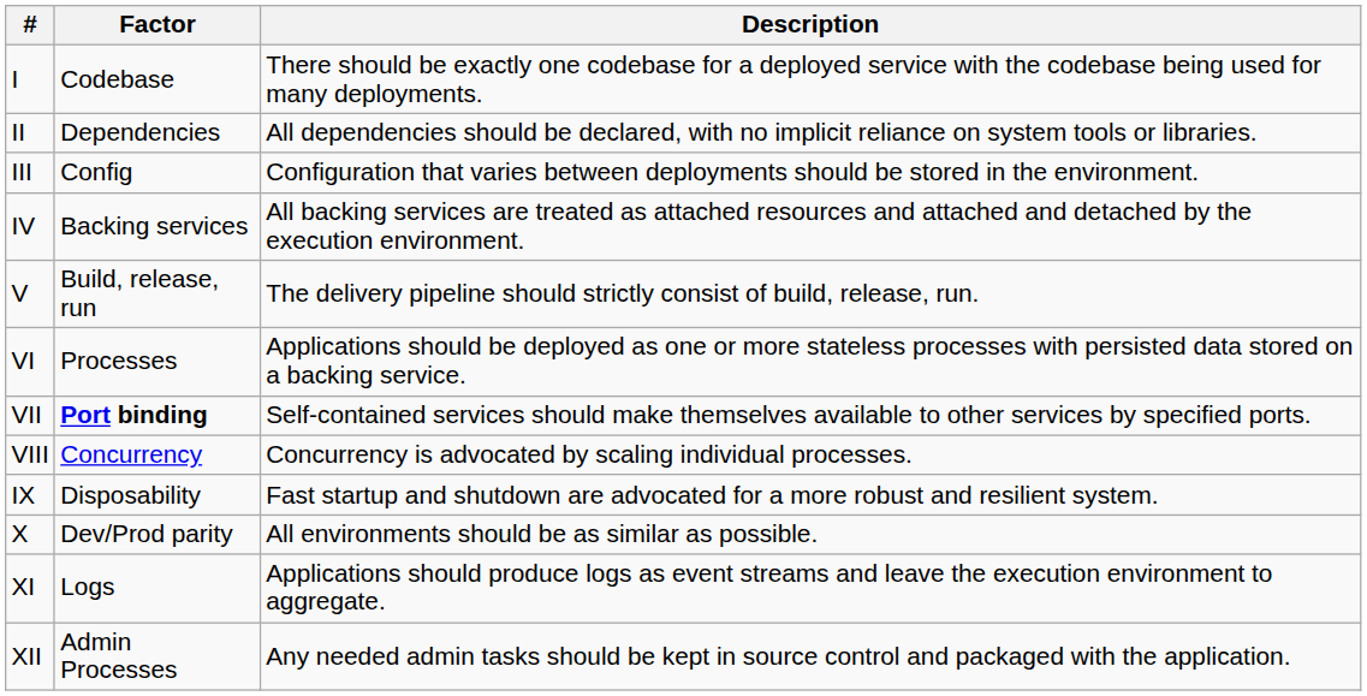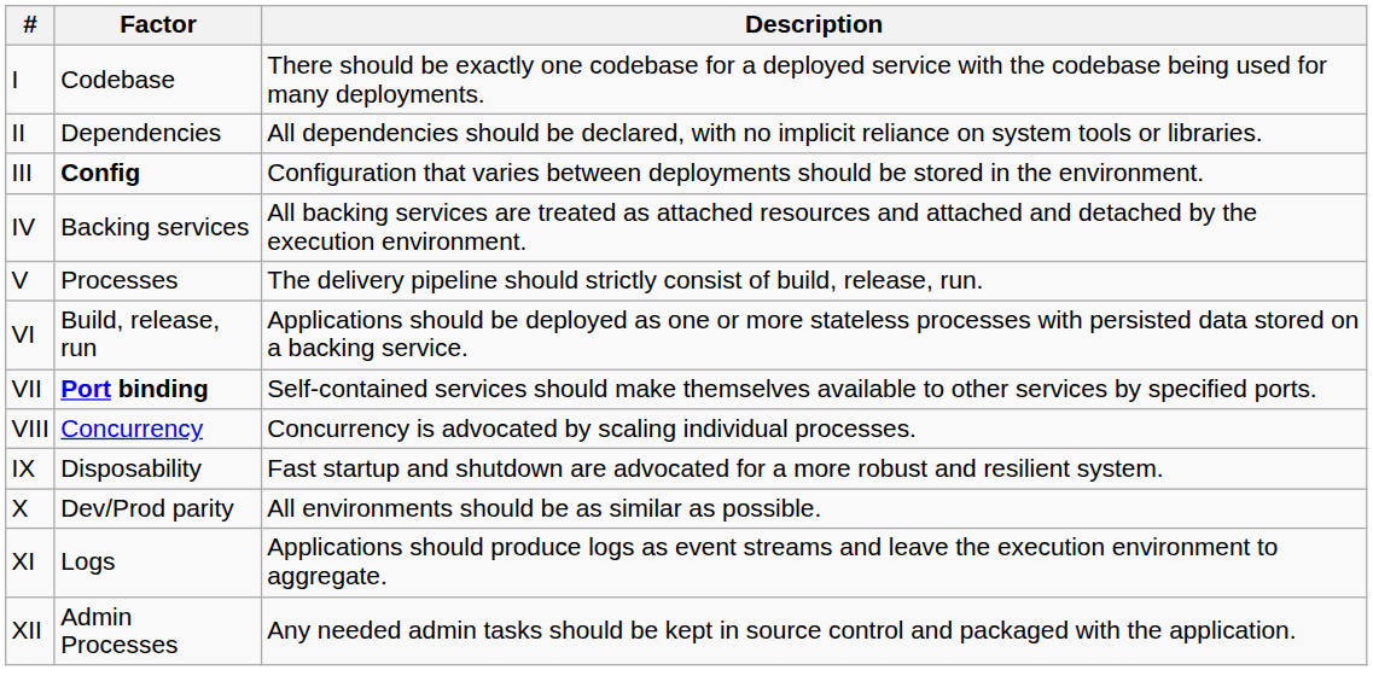 <table class="wikitable" style=text-align:left>
 <tr>
 <th>#</th>
 <th>Factor</th>
 <th>Description</th>
 </tr>
 <tr>
 <td>I</td>
 <td>Codebase</td>
 <td>There should be exactly one codebase for a deployed service with the codebase being used for many deployments.</td>
 </tr>
 <tr>
 <td>II</td>
 <td>Dependencies</td>
 <td>All dependencies should be declared, with no implicit reliance on system tools or libraries.</td>
 </tr>
 <tr>
 <td>III</td>
-<td>Config</td>
+<td><strong>Config</strong></td>
 <td>Configuration that varies between deployments should be stored in the environment.</td>
 </tr>
 <tr>
 <td>IV</td>
 <td>Backing services</td>
 <td>All backing services are treated as attached resources and attached and detached by the execution environment.</td>
 </tr>
 <tr>
 <td>V</td>
-<td>Build, release, run</td>
+<td>Processes</td>
 <td>The delivery pipeline should strictly consist of build, release, run.</td>
 </tr>
 <tr>
 <td>VI</td>
-<td>Processes</td>
+<td>Build, release, run</td>
 <td>Applications should be deployed as one or more stateless processes with persisted data stored on a backing service.</td>
 </tr>
 <tr>
 <td>VII</td>
 <td><strong><a href='#'>Port</a> binding</strong></td>
 <td>Self-contained services should make themselves available to other services by specified ports.</td>
 </tr>
 <tr>
 <td>VIII</td>
 <td><a href='#'>Concurrency</a></td>
 <td>Concurrency is advocated by scaling individual processes.</td>
 </tr>
 <tr>
 <td>IX</td>
 <td>Disposability</td>
 <td>Fast startup and shutdown are advocated for a more robust and resilient system.</td>
 </tr>
 <tr>
 <td>X</td>
 <td>Dev/Prod parity</td>
 <td>All environments should be as similar as possible.</td>
 </tr>
 <tr>
 <td>XI</td>
 <td>Logs</td>
 <td>Applications should produce logs as event streams and leave the execution environment to aggregate.</td>
 </tr>
 <tr>
 <td>XII</td>
 <td>Admin Processes</td>
 <td>Any needed admin tasks should be kept in source control and packaged with the application.</td>
 </tr>
 </table>
